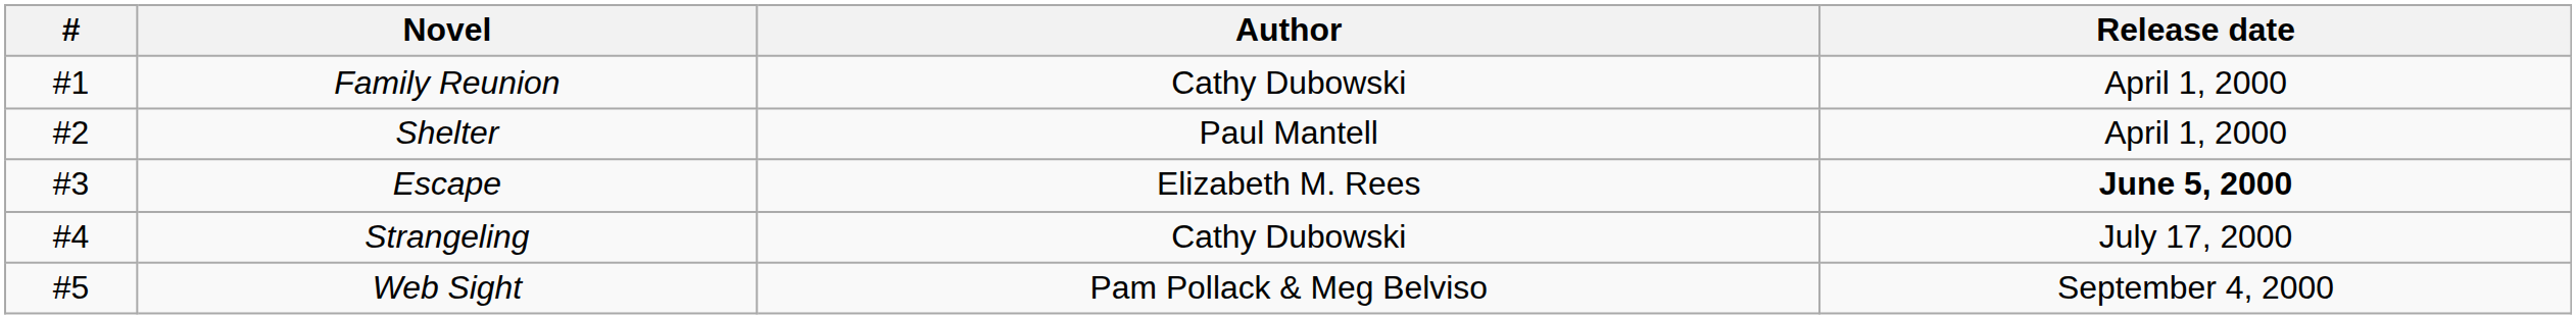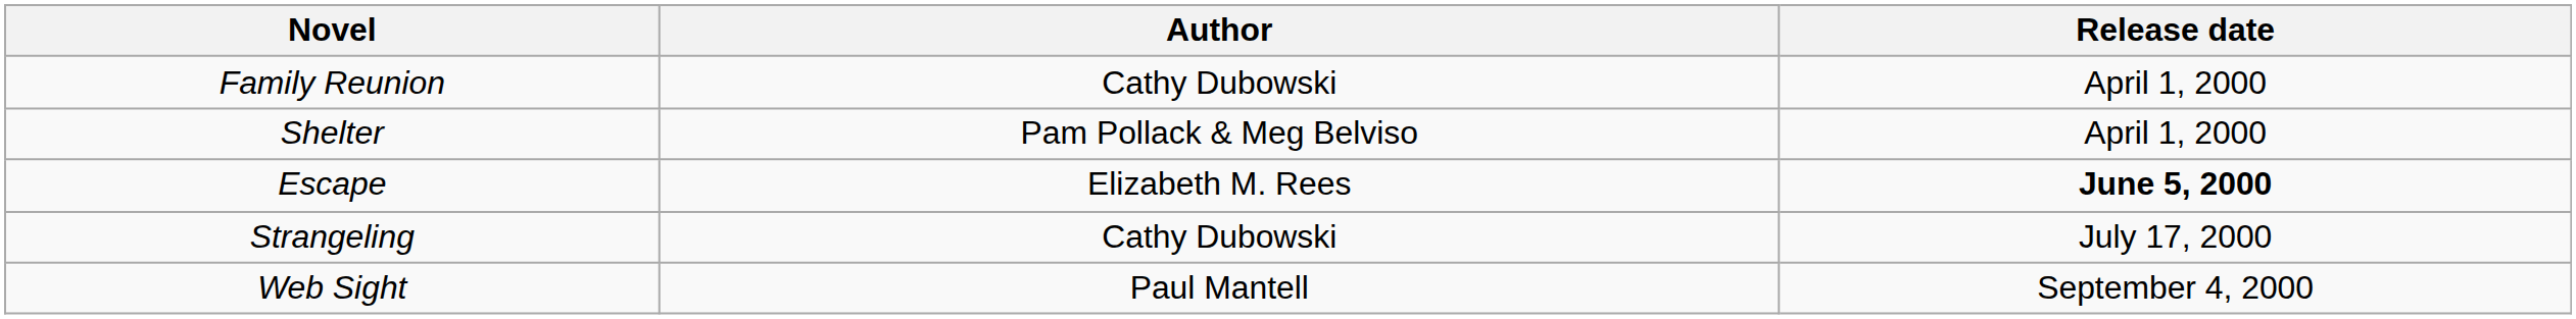 <table class="wikitable sortable" width="100%" border="1" style="font-size: 100%; text-align:center">
 <tr>
-<th>#</th>
 <th>Novel</th>
 <th>Author</th>
 <th>Release date</th>
 </tr>
 <tr>
-<td>#1</td>
 <td><em>Family Reunion</em></td>
 <td>Cathy Dubowski</td>
 <td>April 1, 2000</td>
 </tr>
 <tr>
-<td>#2</td>
 <td><em>Shelter</em></td>
-<td>Paul Mantell</td>
+<td>Pam Pollack & Meg Belviso</td>
 <td>April 1, 2000</td>
 </tr>
 <tr>
-<td>#3</td>
 <td><em>Escape</em></td>
 <td>Elizabeth M. Rees</td>
 <td><strong>June 5, 2000</strong></td>
 </tr>
 <tr>
-<td>#4</td>
 <td><em>Strangeling</em></td>
 <td>Cathy Dubowski</td>
 <td>July 17, 2000</td>
 </tr>
 <tr>
-<td>#5</td>
 <td><em>Web Sight</em></td>
-<td>Pam Pollack & Meg Belviso</td>
+<td>Paul Mantell</td>
 <td>September 4, 2000</td>
 </tr>
 </table>
